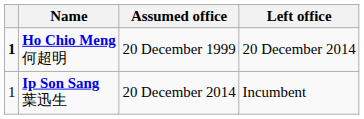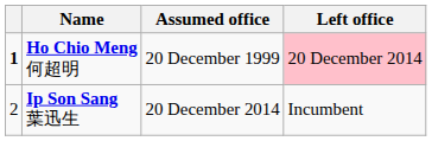 <table class="wikitable">
 <tr>
 <th></th>
 <th>Name</th>
 <th>Assumed office</th>
 <th>Left office</th>
 </tr>
 <tr>
 <td><strong>1</strong></td>
 <td><strong><a href='#'>Ho Chio Meng</a></strong><br><span>何超明</span></td>
 <td>20 December 1999</td>
-<td>20 December 2014</td>
+<td style="background: pink;">20 December 2014</td>
 </tr>
 <tr>
-<td>1</td>
+<td>2</td>
 <td><strong><a href='#'>Ip Son Sang</a></strong><br><span>葉迅生</span></td>
 <td>20 December 2014</td>
 <td>Incumbent</td>
 </tr>
 </table>
